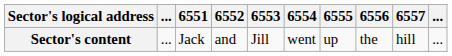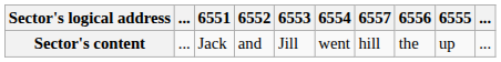 <table class="wikitable">
 <tr>
 <th>Sector's logical address</th>
 <th>...</th>
 <th>6551</th>
 <th>6552</th>
 <th>6553</th>
 <th>6554</th>
+<th>6557</th>
+<th>6556</th>
 <th>6555</th>
-<th>6556</th>
-<th>6557</th>
 <th>...</th>
 </tr>
 <tr>
 <th>Sector's content</th>
 <td>...</td>
 <td>Jack</td>
 <td>and</td>
 <td>Jill</td>
 <td>went</td>
+<td>hill</td>
+<td>the</td>
 <td>up</td>
-<td>the</td>
-<td>hill</td>
 <td>...</td>
 </tr>
 </table>
